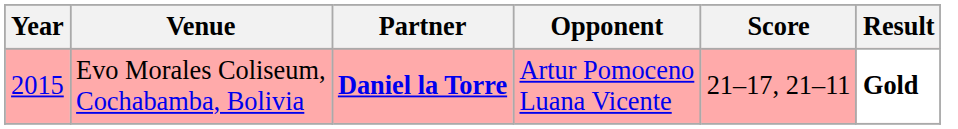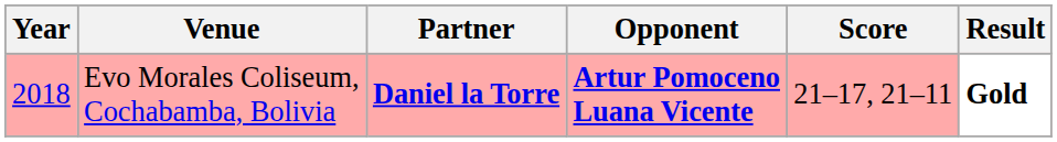 <table class="sortable wikitable" style="font-size: 90%;">
 <tr>
 <th>Year</th>
 <th>Venue</th>
 <th>Partner</th>
 <th>Opponent</th>
 <th>Score</th>
 <th>Result</th>
 </tr>
 <tr style="background:#FFAAAA">
-<td align="center"><a href='#'>2015</a></td>
+<td align="center"><a href='#'>2018</a></td>
 <td align="left">Evo Morales Coliseum,<br><a href='#'>Cochabamba, Bolivia</a></td>
 <td align="left"><strong> <a href='#'>Daniel la Torre</a></strong></td>
-<td align="left"> <a href='#'>Artur Pomoceno</a> <br>  <a href='#'>Luana Vicente</a></td>
+<td align="left"><strong> <a href='#'>Artur Pomoceno</a> <br>  <a href='#'>Luana Vicente</a></strong></td>
 <td align="left">21–17, 21–11</td>
 <td style="text-align:left; background:white"> <strong>Gold</strong></td>
 </tr>
 </table>
